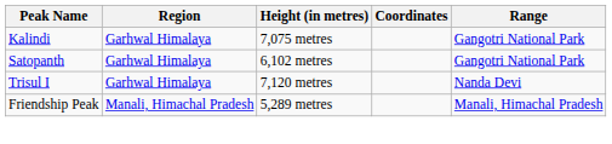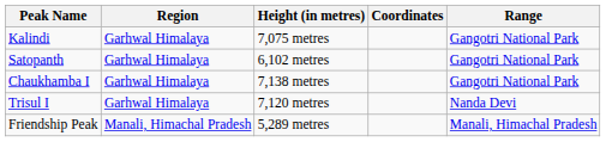 <table class="wikitable sortable">
 <tr>
 <th>Peak Name</th>
 <th>Region</th>
 <th>Height (in metres)</th>
 <th>Coordinates</th>
 <th>Range</th>
 </tr>
 <tr>
 <td><a href='#'>Kalindi</a></td>
 <td><a href='#'>Garhwal Himalaya</a></td>
 <td>7,075 metres</td>
 <td><small></small></td>
 <td><a href='#'>Gangotri National Park</a></td>
 </tr>
 <tr>
 <td><a href='#'>Satopanth</a></td>
 <td><a href='#'>Garhwal Himalaya</a></td>
 <td>6,102 metres</td>
 <td><small></small></td>
 <td><a href='#'>Gangotri National Park</a></td>
 </tr>
 <tr>
+<td><a href='#'>Chaukhamba I</a></td>
+<td><a href='#'>Garhwal Himalaya</a></td>
+<td>7,138 metres</td>
+<td><small></small></td>
+<td><a href='#'>Gangotri National Park</a></td>
+</tr>
+<tr>
 <td><a href='#'>Trisul I</a></td>
 <td><a href='#'>Garhwal Himalaya</a></td>
 <td>7,120 metres</td>
 <td><small></small></td>
 <td><a href='#'>Nanda Devi</a></td>
 </tr>
 <tr>
 <td>Friendship Peak</td>
 <td><a href='#'>Manali, Himachal Pradesh</a></td>
 <td>5,289 metres</td>
 <td><small></small></td>
 <td><a href='#'>Manali, Himachal Pradesh</a></td>
 </tr>
 </table>
